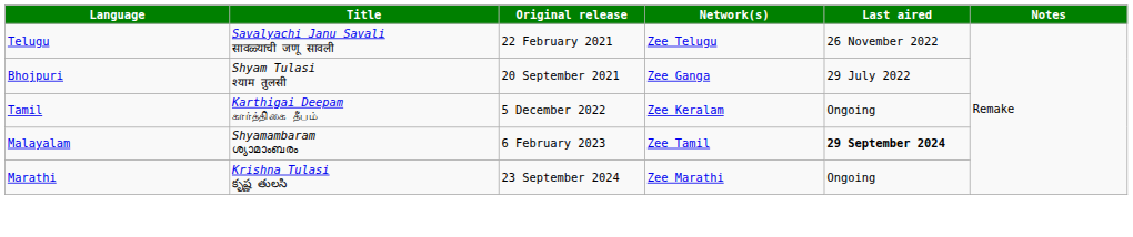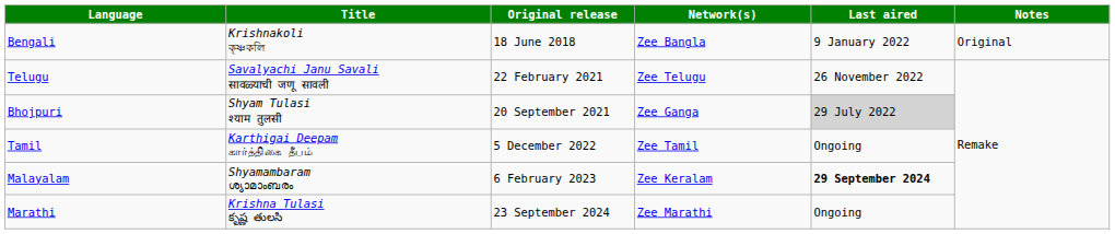 <table class="wikitable" style="width: 100%; margin-right: 0;">
 <tr style="color:white">
 <th style="background:Green; width:20%;">Language</th>
 <th style="background:Green; width:24%;">Title</th>
 <th style="background:Green; width:13%;">Original release</th>
 <th style="background:Green; width:16%;">Network(s)</th>
 <th style="background:Green; width:13%;">Last aired</th>
 <th style="background:Green; width:15%;">Notes</th>
+</tr>
+<tr>
+<td><a href='#'>Bengali</a></td>
+<td><em>Krishnakoli</em> <br> কৃষ্ণকলি</td>
+<td>18 June 2018</td>
+<td><a href='#'>Zee Bangla</a></td>
+<td>9 January 2022</td>
+<td>Original</td>
 </tr>
 <tr>
 <td><a href='#'>Telugu</a></td>
 <td><em><a href='#'>Savalyachi Janu Savali</a></em> <br> सावळ्याची जणू सावली</td>
 <td>22 February 2021</td>
 <td><a href='#'>Zee Telugu</a></td>
 <td>26 November 2022</td>
 <td rowspan="5">Remake</td>
 </tr>
 <tr>
 <td><a href='#'>Bhojpuri</a></td>
 <td><em>Shyam Tulasi</em> <br> श्याम तुलसी</td>
 <td>20 September 2021</td>
 <td><a href='#'>Zee Ganga</a></td>
-<td>29 July 2022</td>
+<td style="background: lightgrey;">29 July 2022</td>
 </tr>
 <tr>
 <td><a href='#'>Tamil</a></td>
 <td><em><a href='#'>Karthigai Deepam</a></em> <br> கார்த்திகை தீபம்</td>
 <td>5 December 2022</td>
-<td><a href='#'>Zee Keralam</a></td>
+<td><a href='#'>Zee Tamil</a></td>
 <td>Ongoing</td>
 </tr>
 <tr>
 <td><a href='#'>Malayalam</a></td>
 <td><em>Shyamambaram</em> <br> ശ്യാമാംബരം</td>
 <td>6 February 2023</td>
-<td><a href='#'>Zee Tamil</a></td>
+<td><a href='#'>Zee Keralam</a></td>
 <td><strong>29 September 2024</strong></td>
 </tr>
 <tr>
 <td><a href='#'>Marathi</a></td>
 <td><em><a href='#'>Krishna Tulasi</a></em> <br> కృష్ణ తులసి</td>
 <td>23 September 2024</td>
 <td><a href='#'>Zee Marathi</a></td>
 <td>Ongoing</td>
 </tr>
 </table>
